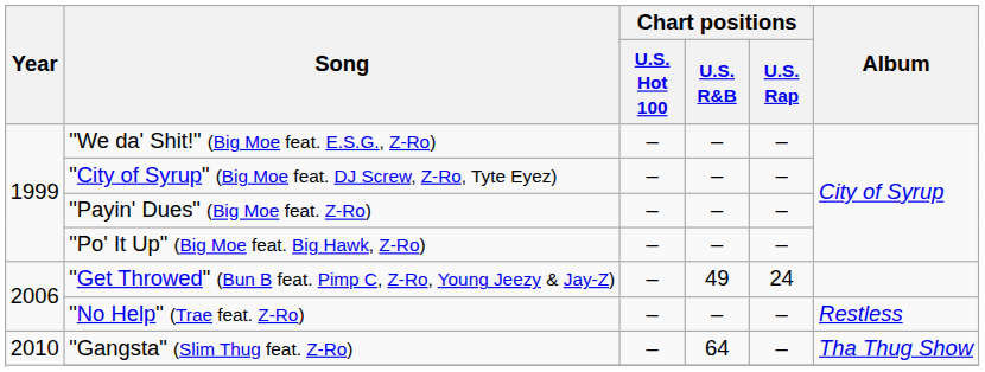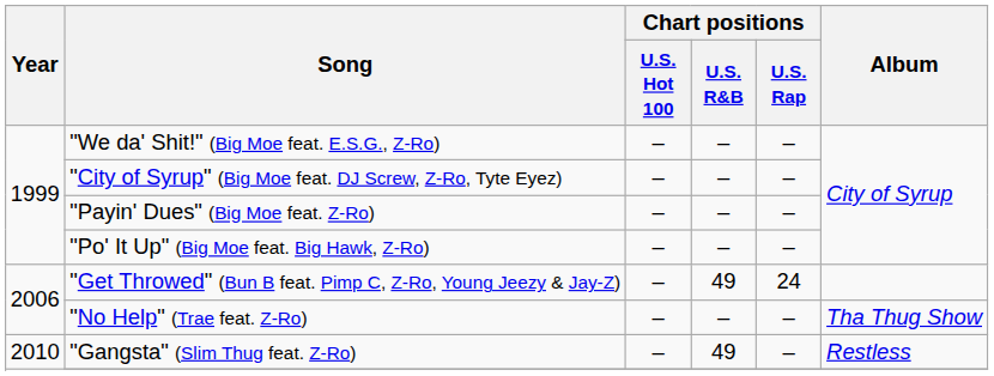 <table class="wikitable">
 <tr>
 <th rowspan="2">Year</th>
 <th rowspan="2">Song</th>
 <th colspan="3">Chart positions</th>
 <th rowspan="2">Album</th>
 </tr>
 <tr>
 <th width="40"><small><a href='#'>U.S. Hot 100</a></small></th>
 <th width="40"><small><a href='#'>U.S. R&B</a></small></th>
 <th width="40"><small><a href='#'>U.S. Rap</a></small></th>
 </tr>
 <tr>
 <td align="center" rowspan="4">1999</td>
 <td align="left">"We da' Shit!" <small>(<a href='#'>Big Moe</a> feat. <a href='#'>E.S.G.</a>, <a href='#'>Z-Ro</a>)</small></td>
 <td align="center">–</td>
 <td align="center">–</td>
 <td align="center">–</td>
 <td align="left" rowspan="4"><em><a href='#'>City of Syrup</a></em></td>
 </tr>
 <tr>
 <td align="left">"<a href='#'>City of Syrup</a>" <small>(<a href='#'>Big Moe</a> feat. <a href='#'>DJ Screw</a>, <a href='#'>Z-Ro</a>, Tyte Eyez)</small></td>
 <td align="center">–</td>
 <td align="center">–</td>
 <td align="center">–</td>
 </tr>
 <tr>
 <td align="left">"Payin' Dues" <small>(<a href='#'>Big Moe</a> feat. <a href='#'>Z-Ro</a>)</small></td>
 <td align="center">–</td>
 <td align="center">–</td>
 <td align="center">–</td>
 </tr>
 <tr>
 <td align="left">"Po' It Up" <small>(<a href='#'>Big Moe</a> feat. <a href='#'>Big Hawk</a>, <a href='#'>Z-Ro</a>)</small></td>
 <td align="center">–</td>
 <td align="center">–</td>
 <td align="center">–</td>
 </tr>
 <tr>
 <td align="center" rowspan="2">2006</td>
 <td align="left">"<a href='#'>Get Throwed</a>" <small>(<a href='#'>Bun B</a> feat. <a href='#'>Pimp C</a>, <a href='#'>Z-Ro</a>, <a href='#'>Young Jeezy</a> & <a href='#'>Jay-Z</a>)</small></td>
 <td align="center">–</td>
 <td align="center">49</td>
 <td align="center">24</td>
 </tr>
 <tr>
 <td align="left">"<a href='#'>No Help</a>" <small>(<a href='#'>Trae</a> feat. <a href='#'>Z-Ro</a>)</small></td>
 <td align="center">–</td>
 <td align="center">–</td>
 <td align="center">–</td>
-<td align="left"><em><a href='#'>Restless</a></em></td>
+<td align="left"><em><a href='#'>Tha Thug Show</a></em></td>
 </tr>
 <tr>
 <td align="center" rowspan="2">2010</td>
 <td align="left">"Gangsta" <small>(<a href='#'>Slim Thug</a> feat. <a href='#'>Z-Ro</a>)</small></td>
 <td align="center">–</td>
-<td align="center">64</td>
+<td align="center">49</td>
 <td align="center">–</td>
-<td align="left"><em><a href='#'>Tha Thug Show</a></em></td>
+<td align="left"><em><a href='#'>Restless</a></em></td>
 </tr>
 <tr>
 </tr>
 </table>
